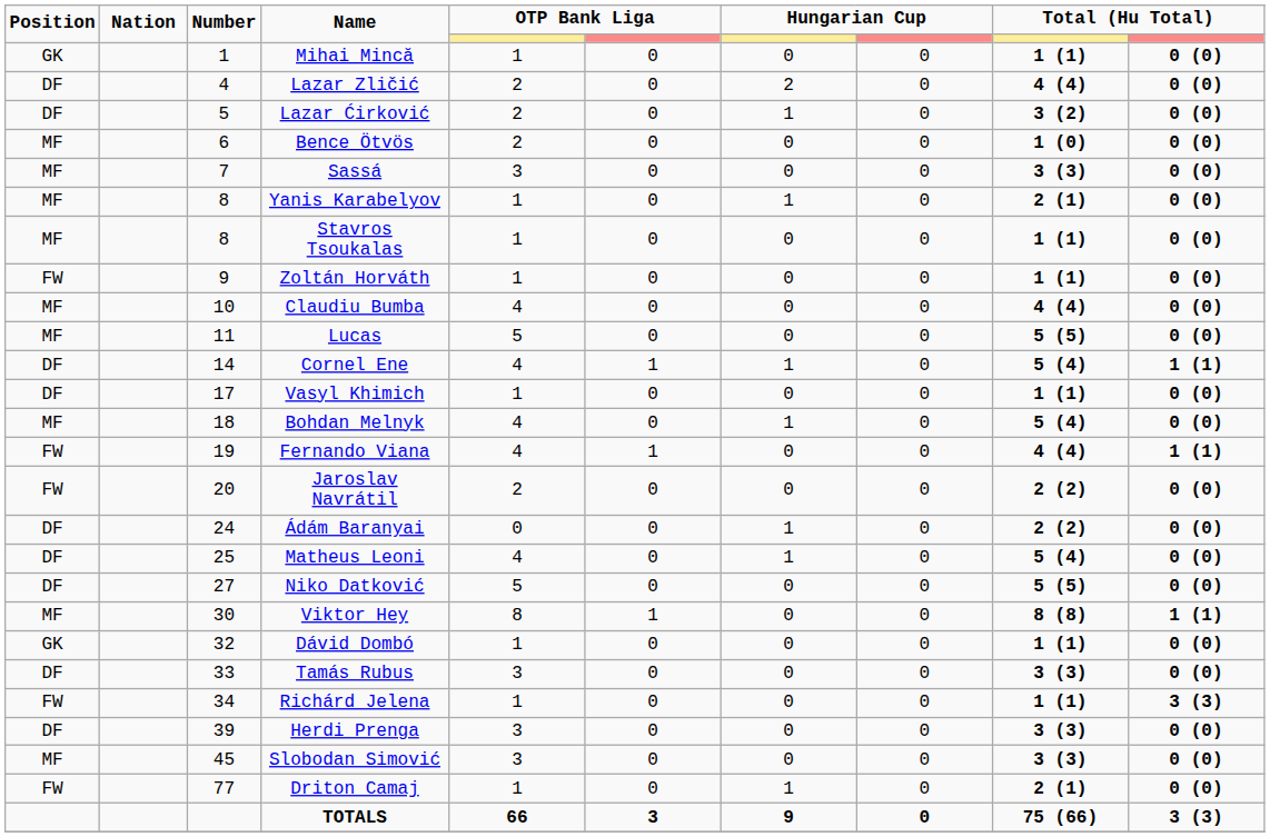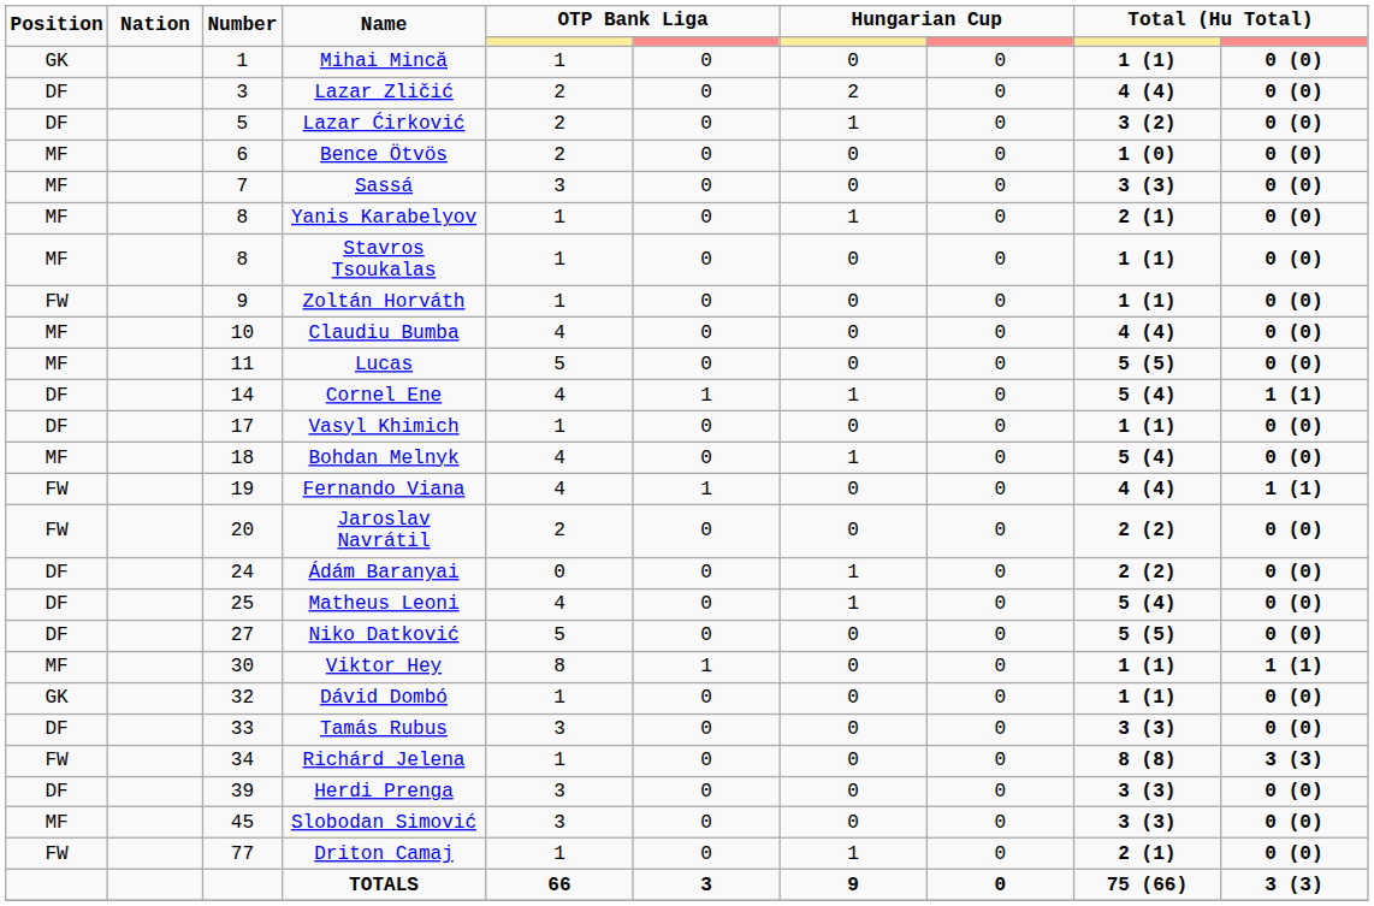 <table class="wikitable" style="font-size: 95%; text-align: center;">
 <tr>
 <td rowspan="2" width="5%" align="center"><strong>Position</strong></td>
 <td rowspan="2" width="7%" align="center"><strong>Nation</strong></td>
 <td rowspan="2" width="5%" align="center"><strong>Number</strong></td>
 <td rowspan="2" width="15%" align="center"><strong>Name</strong></td>
 <td colspan="2" align="center"><strong>OTP Bank Liga</strong></td>
 <td colspan="2" align="center"><strong>Hungarian Cup</strong></td>
 <td colspan="2" align="center"><strong>Total (Hu Total)</strong></td>
 </tr>
 <tr>
 <th width=60 style="background: #FFEE99"></th>
 <th width=60 style="background: #FF8888"></th>
 <th width=60 style="background: #FFEE99"></th>
 <th width=60 style="background: #FF8888"></th>
 <th width=60 style="background: #FFEE99"></th>
 <th width=60 style="background: #FF8888"></th>
 </tr>
 <tr>
 <td>GK</td>
 <td></td>
 <td>1</td>
 <td><a href='#'>Mihai Mincă</a></td>
 <td>1</td>
 <td>0</td>
 <td>0</td>
 <td>0</td>
 <td><strong>1 (1)</strong></td>
 <td><strong>0 (0)</strong></td>
 </tr>
 <tr>
 <td>DF</td>
 <td></td>
-<td>4</td>
+<td>3</td>
 <td><a href='#'>Lazar Zličić</a></td>
 <td>2</td>
 <td>0</td>
 <td>2</td>
 <td>0</td>
 <td><strong>4 (4)</strong></td>
 <td><strong>0 (0)</strong></td>
 </tr>
 <tr>
 <td>DF</td>
 <td></td>
 <td>5</td>
 <td><a href='#'>Lazar Ćirković</a></td>
 <td>2</td>
 <td>0</td>
 <td>1</td>
 <td>0</td>
 <td><strong>3 (2)</strong></td>
 <td><strong>0 (0)</strong></td>
 </tr>
 <tr>
 <td>MF</td>
 <td></td>
 <td>6</td>
 <td><a href='#'>Bence Ötvös</a></td>
 <td>2</td>
 <td>0</td>
 <td>0</td>
 <td>0</td>
 <td><strong>1 (0)</strong></td>
 <td><strong>0 (0)</strong></td>
 </tr>
 <tr>
 <td>MF</td>
 <td></td>
 <td>7</td>
 <td><a href='#'>Sassá</a></td>
 <td>3</td>
 <td>0</td>
 <td>0</td>
 <td>0</td>
 <td><strong>3 (3)</strong></td>
 <td><strong>0 (0)</strong></td>
 </tr>
 <tr>
 <td>MF</td>
 <td></td>
 <td>8</td>
 <td><a href='#'>Yanis Karabelyov</a></td>
 <td>1</td>
 <td>0</td>
 <td>1</td>
 <td>0</td>
 <td><strong>2 (1)</strong></td>
 <td><strong>0 (0)</strong></td>
 </tr>
 <tr>
 <td>MF</td>
 <td></td>
 <td>8</td>
 <td><a href='#'>Stavros Tsoukalas</a></td>
 <td>1</td>
 <td>0</td>
 <td>0</td>
 <td>0</td>
 <td><strong>1 (1)</strong></td>
 <td><strong>0 (0)</strong></td>
 </tr>
 <tr>
 <td>FW</td>
 <td></td>
 <td>9</td>
 <td><a href='#'>Zoltán Horváth</a></td>
 <td>1</td>
 <td>0</td>
 <td>0</td>
 <td>0</td>
 <td><strong>1 (1)</strong></td>
 <td><strong>0 (0)</strong></td>
 </tr>
 <tr>
 <td>MF</td>
 <td></td>
 <td>10</td>
 <td><a href='#'>Claudiu Bumba</a></td>
 <td>4</td>
 <td>0</td>
 <td>0</td>
 <td>0</td>
 <td><strong>4 (4)</strong></td>
 <td><strong>0 (0)</strong></td>
 </tr>
 <tr>
 <td>MF</td>
 <td></td>
 <td>11</td>
 <td><a href='#'>Lucas</a></td>
 <td>5</td>
 <td>0</td>
 <td>0</td>
 <td>0</td>
 <td><strong>5 (5)</strong></td>
 <td><strong>0 (0)</strong></td>
 </tr>
 <tr>
 <td>DF</td>
 <td></td>
 <td>14</td>
 <td><a href='#'>Cornel Ene</a></td>
 <td>4</td>
 <td>1</td>
 <td>1</td>
 <td>0</td>
 <td><strong>5 (4)</strong></td>
 <td><strong>1 (1)</strong></td>
 </tr>
 <tr>
 <td>DF</td>
 <td></td>
 <td>17</td>
 <td><a href='#'>Vasyl Khimich</a></td>
 <td>1</td>
 <td>0</td>
 <td>0</td>
 <td>0</td>
 <td><strong>1 (1)</strong></td>
 <td><strong>0 (0)</strong></td>
 </tr>
 <tr>
 <td>MF</td>
 <td></td>
 <td>18</td>
 <td><a href='#'>Bohdan Melnyk</a></td>
 <td>4</td>
 <td>0</td>
 <td>1</td>
 <td>0</td>
 <td><strong>5 (4)</strong></td>
 <td><strong>0 (0)</strong></td>
 </tr>
 <tr>
 <td>FW</td>
 <td></td>
 <td>19</td>
 <td><a href='#'>Fernando Viana</a></td>
 <td>4</td>
 <td>1</td>
 <td>0</td>
 <td>0</td>
 <td><strong>4 (4)</strong></td>
 <td><strong>1 (1)</strong></td>
 </tr>
 <tr>
 <td>FW</td>
 <td></td>
 <td>20</td>
 <td><a href='#'>Jaroslav Navrátil</a></td>
 <td>2</td>
 <td>0</td>
 <td>0</td>
 <td>0</td>
 <td><strong>2 (2)</strong></td>
 <td><strong>0 (0)</strong></td>
 </tr>
 <tr>
 <td>DF</td>
 <td></td>
 <td>24</td>
 <td><a href='#'>Ádám Baranyai</a></td>
 <td>0</td>
 <td>0</td>
 <td>1</td>
 <td>0</td>
 <td><strong>2 (2)</strong></td>
 <td><strong>0 (0)</strong></td>
 </tr>
 <tr>
 <td>DF</td>
 <td></td>
 <td>25</td>
 <td><a href='#'>Matheus Leoni</a></td>
 <td>4</td>
 <td>0</td>
 <td>1</td>
 <td>0</td>
 <td><strong>5 (4)</strong></td>
 <td><strong>0 (0)</strong></td>
 </tr>
 <tr>
 <td>DF</td>
 <td></td>
 <td>27</td>
 <td><a href='#'>Niko Datković</a></td>
 <td>5</td>
 <td>0</td>
 <td>0</td>
 <td>0</td>
 <td><strong>5 (5)</strong></td>
 <td><strong>0 (0)</strong></td>
 </tr>
 <tr>
 <td>MF</td>
 <td></td>
 <td>30</td>
 <td><a href='#'>Viktor Hey</a></td>
 <td>8</td>
 <td>1</td>
 <td>0</td>
 <td>0</td>
-<td><strong>8 (8)</strong></td>
+<td><strong>1 (1)</strong></td>
 <td><strong>1 (1)</strong></td>
 </tr>
 <tr>
 <td>GK</td>
 <td></td>
 <td>32</td>
 <td><a href='#'>Dávid Dombó</a></td>
 <td>1</td>
 <td>0</td>
 <td>0</td>
 <td>0</td>
 <td><strong>1 (1)</strong></td>
 <td><strong>0 (0)</strong></td>
 </tr>
 <tr>
 <td>DF</td>
 <td></td>
 <td>33</td>
 <td><a href='#'>Tamás Rubus</a></td>
 <td>3</td>
 <td>0</td>
 <td>0</td>
 <td>0</td>
 <td><strong>3 (3)</strong></td>
 <td><strong>0 (0)</strong></td>
 </tr>
 <tr>
 <td>FW</td>
 <td></td>
 <td>34</td>
 <td><a href='#'>Richárd Jelena</a></td>
 <td>1</td>
 <td>0</td>
 <td>0</td>
 <td>0</td>
-<td><strong>1 (1)</strong></td>
+<td><strong>8 (8)</strong></td>
 <td><strong>3 (3)</strong></td>
 </tr>
 <tr>
 <td>DF</td>
 <td></td>
 <td>39</td>
 <td><a href='#'>Herdi Prenga</a></td>
 <td>3</td>
 <td>0</td>
 <td>0</td>
 <td>0</td>
 <td><strong>3 (3)</strong></td>
 <td><strong>0 (0)</strong></td>
 </tr>
 <tr>
 <td>MF</td>
 <td></td>
 <td>45</td>
 <td><a href='#'>Slobodan Simović</a></td>
 <td>3</td>
 <td>0</td>
 <td>0</td>
 <td>0</td>
 <td><strong>3 (3)</strong></td>
 <td><strong>0 (0)</strong></td>
 </tr>
 <tr>
 <td>FW</td>
 <td></td>
 <td>77</td>
 <td><a href='#'>Driton Camaj</a></td>
 <td>1</td>
 <td>0</td>
 <td>1</td>
 <td>0</td>
 <td><strong>2 (1)</strong></td>
 <td><strong>0 (0)</strong></td>
 </tr>
 <tr>
 <td></td>
 <td></td>
 <td></td>
 <td><strong>TOTALS</strong></td>
 <td><strong>66</strong></td>
 <td><strong>3</strong></td>
 <td><strong>9</strong></td>
 <td><strong>0</strong></td>
 <td><strong>75 (66)</strong></td>
 <td><strong>3 (3)</strong></td>
 </tr>
 <tr>
 </tr>
 </table>
